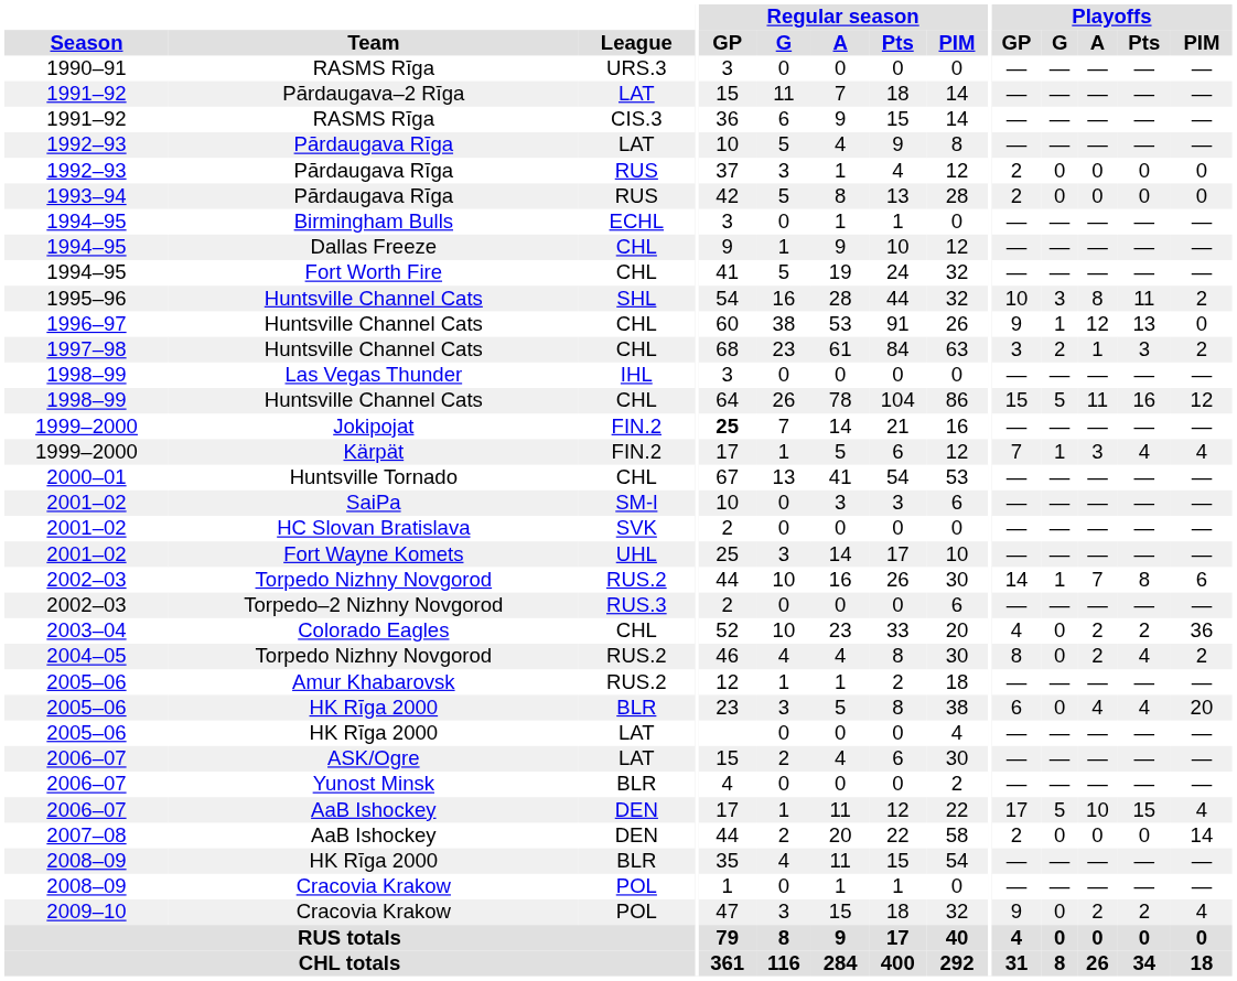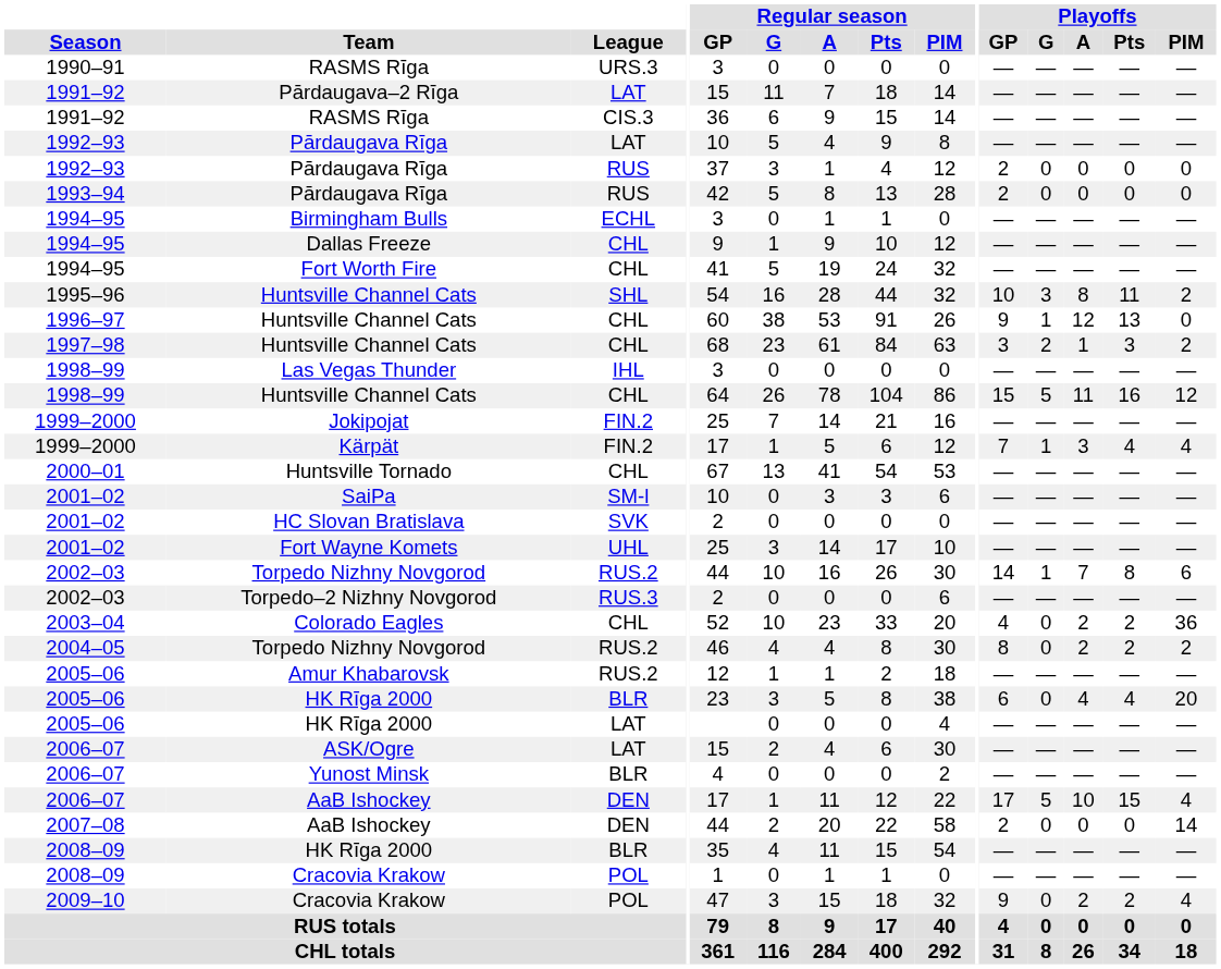 <table border="0" cellpadding="1" cellspacing="0" style="text-align:center; width:60em">
 <tr bgcolor="#e0e0e0">
 <th colspan="3" bgcolor="#ffffff"></th>
 <th rowspan="99" bgcolor="#ffffff"></th>
 <th colspan="5"><a href='#'>Regular season</a></th>
 <th rowspan="99" bgcolor="#ffffff"></th>
 <th colspan="5"><a href='#'>Playoffs</a></th>
 </tr>
 <tr bgcolor="#e0e0e0">
 <th><a href='#'>Season</a></th>
 <th>Team</th>
 <th>League</th>
 <th>GP</th>
 <th><a href='#'>G</a></th>
 <th><a href='#'>A</a></th>
 <th><a href='#'>Pts</a></th>
 <th><a href='#'>PIM</a></th>
 <th>GP</th>
 <th>G</th>
 <th>A</th>
 <th>Pts</th>
 <th>PIM</th>
 </tr>
 <tr>
 <td>1990–91</td>
 <td>RASMS Rīga</td>
 <td>URS.3</td>
 <td>3</td>
 <td>0</td>
 <td>0</td>
 <td>0</td>
 <td>0</td>
 <td>—</td>
 <td>—</td>
 <td>—</td>
 <td>—</td>
 <td>—</td>
 </tr>
 <tr bgcolor="#f0f0f0">
 <td><a href='#'>1991–92</a></td>
 <td>Pārdaugava–2 Rīga</td>
 <td><a href='#'>LAT</a></td>
 <td>15</td>
 <td>11</td>
 <td>7</td>
 <td>18</td>
 <td>14</td>
 <td>—</td>
 <td>—</td>
 <td>—</td>
 <td>—</td>
 <td>—</td>
 </tr>
 <tr>
 <td>1991–92</td>
 <td>RASMS Rīga</td>
 <td>CIS.3</td>
 <td>36</td>
 <td>6</td>
 <td>9</td>
 <td>15</td>
 <td>14</td>
 <td>—</td>
 <td>—</td>
 <td>—</td>
 <td>—</td>
 <td>—</td>
 </tr>
 <tr bgcolor="#f0f0f0">
 <td><a href='#'>1992–93</a></td>
 <td><a href='#'>Pārdaugava Rīga</a></td>
 <td>LAT</td>
 <td>10</td>
 <td>5</td>
 <td>4</td>
 <td>9</td>
 <td>8</td>
 <td>—</td>
 <td>—</td>
 <td>—</td>
 <td>—</td>
 <td>—</td>
 </tr>
 <tr>
 <td><a href='#'>1992–93</a></td>
 <td>Pārdaugava Rīga</td>
 <td><a href='#'>RUS</a></td>
 <td>37</td>
 <td>3</td>
 <td>1</td>
 <td>4</td>
 <td>12</td>
 <td>2</td>
 <td>0</td>
 <td>0</td>
 <td>0</td>
 <td>0</td>
 </tr>
 <tr bgcolor="#f0f0f0">
 <td><a href='#'>1993–94</a></td>
 <td>Pārdaugava Rīga</td>
 <td>RUS</td>
 <td>42</td>
 <td>5</td>
 <td>8</td>
 <td>13</td>
 <td>28</td>
 <td>2</td>
 <td>0</td>
 <td>0</td>
 <td>0</td>
 <td>0</td>
 </tr>
 <tr>
 <td><a href='#'>1994–95</a></td>
 <td><a href='#'>Birmingham Bulls</a></td>
 <td><a href='#'>ECHL</a></td>
 <td>3</td>
 <td>0</td>
 <td>1</td>
 <td>1</td>
 <td>0</td>
 <td>—</td>
 <td>—</td>
 <td>—</td>
 <td>—</td>
 <td>—</td>
 </tr>
 <tr bgcolor="#f0f0f0">
 <td><a href='#'>1994–95</a></td>
 <td>Dallas Freeze</td>
 <td><a href='#'>CHL</a></td>
 <td>9</td>
 <td>1</td>
 <td>9</td>
 <td>10</td>
 <td>12</td>
 <td>—</td>
 <td>—</td>
 <td>—</td>
 <td>—</td>
 <td>—</td>
 </tr>
 <tr>
 <td>1994–95</td>
 <td><a href='#'>Fort Worth Fire</a></td>
 <td>CHL</td>
 <td>41</td>
 <td>5</td>
 <td>19</td>
 <td>24</td>
 <td>32</td>
 <td>—</td>
 <td>—</td>
 <td>—</td>
 <td>—</td>
 <td>—</td>
 </tr>
 <tr bgcolor="#f0f0f0">
 <td>1995–96</td>
 <td><a href='#'>Huntsville Channel Cats</a></td>
 <td><a href='#'>SHL</a></td>
 <td>54</td>
 <td>16</td>
 <td>28</td>
 <td>44</td>
 <td>32</td>
 <td>10</td>
 <td>3</td>
 <td>8</td>
 <td>11</td>
 <td>2</td>
 </tr>
 <tr>
 <td><a href='#'>1996–97</a></td>
 <td>Huntsville Channel Cats</td>
 <td>CHL</td>
 <td>60</td>
 <td>38</td>
 <td>53</td>
 <td>91</td>
 <td>26</td>
 <td>9</td>
 <td>1</td>
 <td>12</td>
 <td>13</td>
 <td>0</td>
 </tr>
 <tr bgcolor="#f0f0f0">
 <td><a href='#'>1997–98</a></td>
 <td>Huntsville Channel Cats</td>
 <td>CHL</td>
 <td>68</td>
 <td>23</td>
 <td>61</td>
 <td>84</td>
 <td>63</td>
 <td>3</td>
 <td>2</td>
 <td>1</td>
 <td>3</td>
 <td>2</td>
 </tr>
 <tr>
 <td><a href='#'>1998–99</a></td>
 <td><a href='#'>Las Vegas Thunder</a></td>
 <td><a href='#'>IHL</a></td>
 <td>3</td>
 <td>0</td>
 <td>0</td>
 <td>0</td>
 <td>0</td>
 <td>—</td>
 <td>—</td>
 <td>—</td>
 <td>—</td>
 <td>—</td>
 </tr>
 <tr bgcolor="#f0f0f0">
 <td><a href='#'>1998–99</a></td>
 <td>Huntsville Channel Cats</td>
 <td>CHL</td>
 <td>64</td>
 <td>26</td>
 <td>78</td>
 <td>104</td>
 <td>86</td>
 <td>15</td>
 <td>5</td>
 <td>11</td>
 <td>16</td>
 <td>12</td>
 </tr>
 <tr>
 <td><a href='#'>1999–2000</a></td>
 <td><a href='#'>Jokipojat</a></td>
 <td><a href='#'>FIN.2</a></td>
-<td><strong>25</strong></td>
+<td>25</td>
 <td>7</td>
 <td>14</td>
 <td>21</td>
 <td>16</td>
 <td>—</td>
 <td>—</td>
 <td>—</td>
 <td>—</td>
 <td>—</td>
 </tr>
 <tr bgcolor="#f0f0f0">
 <td>1999–2000</td>
 <td><a href='#'>Kärpät</a></td>
 <td>FIN.2</td>
 <td>17</td>
 <td>1</td>
 <td>5</td>
 <td>6</td>
 <td>12</td>
 <td>7</td>
 <td>1</td>
 <td>3</td>
 <td>4</td>
 <td>4</td>
 </tr>
 <tr>
 <td><a href='#'>2000–01</a></td>
 <td>Huntsville Tornado</td>
 <td>CHL</td>
 <td>67</td>
 <td>13</td>
 <td>41</td>
 <td>54</td>
 <td>53</td>
 <td>—</td>
 <td>—</td>
 <td>—</td>
 <td>—</td>
 <td>—</td>
 </tr>
 <tr bgcolor="#f0f0f0">
 <td><a href='#'>2001–02</a></td>
 <td><a href='#'>SaiPa</a></td>
 <td><a href='#'>SM-l</a></td>
 <td>10</td>
 <td>0</td>
 <td>3</td>
 <td>3</td>
 <td>6</td>
 <td>—</td>
 <td>—</td>
 <td>—</td>
 <td>—</td>
 <td>—</td>
 </tr>
 <tr>
 <td><a href='#'>2001–02</a></td>
 <td><a href='#'>HC Slovan Bratislava</a></td>
 <td><a href='#'>SVK</a></td>
 <td>2</td>
 <td>0</td>
 <td>0</td>
 <td>0</td>
 <td>0</td>
 <td>—</td>
 <td>—</td>
 <td>—</td>
 <td>—</td>
 <td>—</td>
 </tr>
 <tr bgcolor="#f0f0f0">
 <td><a href='#'>2001–02</a></td>
 <td><a href='#'>Fort Wayne Komets</a></td>
 <td><a href='#'>UHL</a></td>
 <td>25</td>
 <td>3</td>
 <td>14</td>
 <td>17</td>
 <td>10</td>
 <td>—</td>
 <td>—</td>
 <td>—</td>
 <td>—</td>
 <td>—</td>
 </tr>
 <tr>
 <td><a href='#'>2002–03</a></td>
 <td><a href='#'>Torpedo Nizhny Novgorod</a></td>
 <td><a href='#'>RUS.2</a></td>
 <td>44</td>
 <td>10</td>
 <td>16</td>
 <td>26</td>
 <td>30</td>
 <td>14</td>
 <td>1</td>
 <td>7</td>
 <td>8</td>
 <td>6</td>
 </tr>
 <tr bgcolor="#f0f0f0">
 <td>2002–03</td>
 <td>Torpedo–2 Nizhny Novgorod</td>
 <td><a href='#'>RUS.3</a></td>
 <td>2</td>
 <td>0</td>
 <td>0</td>
 <td>0</td>
 <td>6</td>
 <td>—</td>
 <td>—</td>
 <td>—</td>
 <td>—</td>
 <td>—</td>
 </tr>
 <tr>
 <td><a href='#'>2003–04</a></td>
 <td><a href='#'>Colorado Eagles</a></td>
 <td>CHL</td>
 <td>52</td>
 <td>10</td>
 <td>23</td>
 <td>33</td>
 <td>20</td>
 <td>4</td>
 <td>0</td>
 <td>2</td>
 <td>2</td>
 <td>36</td>
 </tr>
 <tr bgcolor="#f0f0f0">
 <td><a href='#'>2004–05</a></td>
 <td>Torpedo Nizhny Novgorod</td>
 <td>RUS.2</td>
 <td>46</td>
 <td>4</td>
 <td>4</td>
 <td>8</td>
 <td>30</td>
 <td>8</td>
 <td>0</td>
 <td>2</td>
-<td>4</td>
+<td>2</td>
 <td>2</td>
 </tr>
 <tr>
 <td><a href='#'>2005–06</a></td>
 <td><a href='#'>Amur Khabarovsk</a></td>
 <td>RUS.2</td>
 <td>12</td>
 <td>1</td>
 <td>1</td>
 <td>2</td>
 <td>18</td>
 <td>—</td>
 <td>—</td>
 <td>—</td>
 <td>—</td>
 <td>—</td>
 </tr>
 <tr bgcolor="#f0f0f0">
 <td><a href='#'>2005–06</a></td>
 <td><a href='#'>HK Rīga 2000</a></td>
 <td><a href='#'>BLR</a></td>
 <td>23</td>
 <td>3</td>
 <td>5</td>
 <td>8</td>
 <td>38</td>
 <td>6</td>
 <td>0</td>
 <td>4</td>
 <td>4</td>
 <td>20</td>
 </tr>
 <tr>
 <td><a href='#'>2005–06</a></td>
 <td>HK Rīga 2000</td>
 <td>LAT</td>
 <td></td>
 <td>0</td>
 <td>0</td>
 <td>0</td>
 <td>4</td>
 <td>—</td>
 <td>—</td>
 <td>—</td>
 <td>—</td>
 <td>—</td>
 </tr>
 <tr bgcolor="#f0f0f0">
 <td><a href='#'>2006–07</a></td>
 <td><a href='#'>ASK/Ogre</a></td>
 <td>LAT</td>
 <td>15</td>
 <td>2</td>
 <td>4</td>
 <td>6</td>
 <td>30</td>
 <td>—</td>
 <td>—</td>
 <td>—</td>
 <td>—</td>
 <td>—</td>
 </tr>
 <tr>
 <td><a href='#'>2006–07</a></td>
 <td><a href='#'>Yunost Minsk</a></td>
 <td>BLR</td>
 <td>4</td>
 <td>0</td>
 <td>0</td>
 <td>0</td>
 <td>2</td>
 <td>—</td>
 <td>—</td>
 <td>—</td>
 <td>—</td>
 <td>—</td>
 </tr>
 <tr bgcolor="#f0f0f0">
 <td><a href='#'>2006–07</a></td>
 <td><a href='#'>AaB Ishockey</a></td>
 <td><a href='#'>DEN</a></td>
 <td>17</td>
 <td>1</td>
 <td>11</td>
 <td>12</td>
 <td>22</td>
 <td>17</td>
 <td>5</td>
 <td>10</td>
 <td>15</td>
 <td>4</td>
 </tr>
 <tr>
 <td><a href='#'>2007–08</a></td>
 <td>AaB Ishockey</td>
 <td>DEN</td>
 <td>44</td>
 <td>2</td>
 <td>20</td>
 <td>22</td>
 <td>58</td>
 <td>2</td>
 <td>0</td>
 <td>0</td>
 <td>0</td>
 <td>14</td>
 </tr>
 <tr bgcolor="#f0f0f0">
 <td><a href='#'>2008–09</a></td>
 <td>HK Rīga 2000</td>
 <td>BLR</td>
 <td>35</td>
 <td>4</td>
 <td>11</td>
 <td>15</td>
 <td>54</td>
 <td>—</td>
 <td>—</td>
 <td>—</td>
 <td>—</td>
 <td>—</td>
 </tr>
 <tr>
 <td><a href='#'>2008–09</a></td>
 <td><a href='#'>Cracovia Krakow</a></td>
 <td><a href='#'>POL</a></td>
 <td>1</td>
 <td>0</td>
 <td>1</td>
 <td>1</td>
 <td>0</td>
 <td>—</td>
 <td>—</td>
 <td>—</td>
 <td>—</td>
 <td>—</td>
 </tr>
 <tr bgcolor="#f0f0f0">
 <td><a href='#'>2009–10</a></td>
 <td>Cracovia Krakow</td>
 <td>POL</td>
 <td>47</td>
 <td>3</td>
 <td>15</td>
 <td>18</td>
 <td>32</td>
 <td>9</td>
 <td>0</td>
 <td>2</td>
 <td>2</td>
 <td>4</td>
 </tr>
 <tr bgcolor="#e0e0e0">
 <th colspan="3">RUS totals</th>
 <th>79</th>
 <th>8</th>
 <th>9</th>
 <th>17</th>
 <th>40</th>
 <th>4</th>
 <th>0</th>
 <th>0</th>
 <th>0</th>
 <th>0</th>
 </tr>
 <tr bgcolor="#e0e0e0">
 <th colspan="3">CHL totals</th>
 <th>361</th>
 <th>116</th>
 <th>284</th>
 <th>400</th>
 <th>292</th>
 <th>31</th>
 <th>8</th>
 <th>26</th>
 <th>34</th>
 <th>18</th>
 </tr>
 </table>
